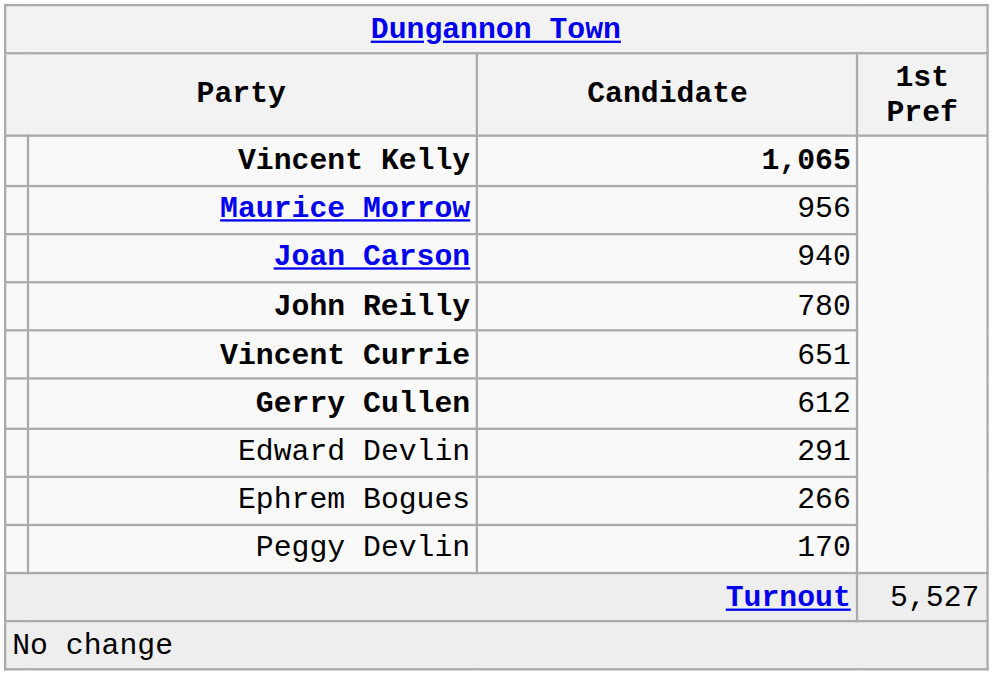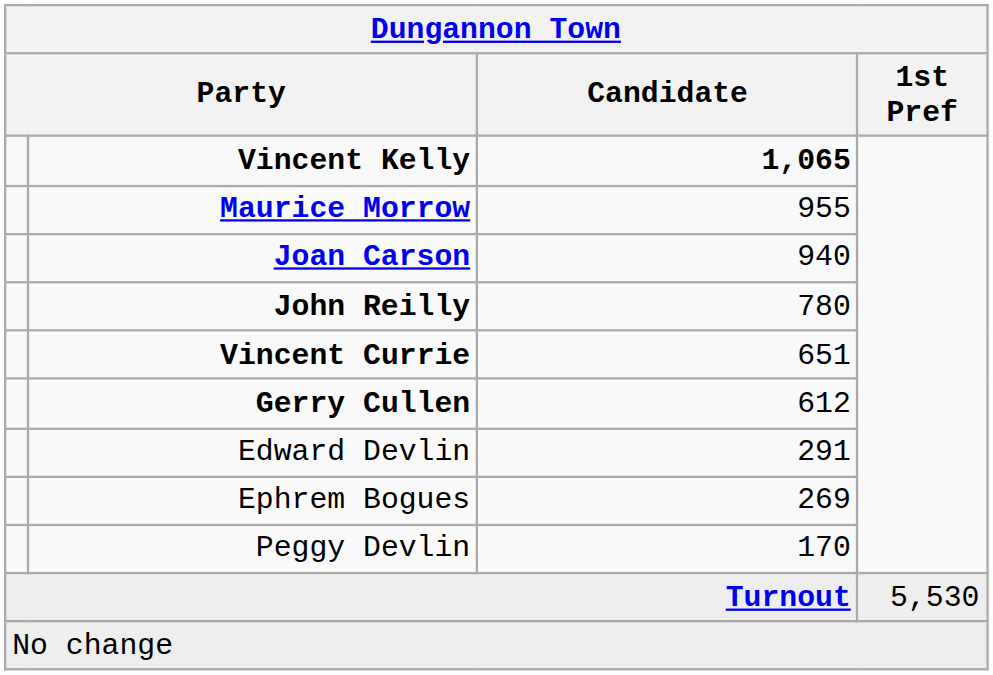 <table class="wikitable">
 <tr>
 <th colspan="4" align="center"><a href='#'>Dungannon Town</a></th>
 </tr>
 <tr>
 <th colspan="2" align="center" width=200>Party</th>
 <th width=160>Candidate</th>
 <th width=50>1st Pref</th>
 </tr>
 <tr>
 <td></td>
 <td align="right"><strong>Vincent Kelly</strong></td>
 <td align="right"><strong>1,065</strong></td>
 </tr>
 <tr>
 <td></td>
 <td align="right"><strong><a href='#'>Maurice Morrow</a></strong></td>
-<td align="right">956</td>
+<td align="right">955</td>
 </tr>
 <tr>
 <td></td>
 <td align="right"><strong><a href='#'>Joan Carson</a></strong></td>
 <td align="right">940</td>
 </tr>
 <tr>
 <td></td>
 <td align="right"><strong>John Reilly</strong></td>
 <td align="right">780</td>
 </tr>
 <tr>
 <td></td>
 <td align="right"><strong>Vincent Currie</strong></td>
 <td align="right">651</td>
 </tr>
 <tr>
 <td></td>
 <td align="right"><strong>Gerry Cullen</strong></td>
 <td align="right">612</td>
 </tr>
 <tr>
 <td></td>
 <td align="right">Edward Devlin</td>
 <td align="right">291</td>
 </tr>
 <tr>
 <td></td>
 <td align="right">Ephrem Bogues</td>
-<td align="right">266</td>
+<td align="right">269</td>
 </tr>
 <tr>
 <td></td>
 <td align="right">Peggy Devlin</td>
 <td align="right">170</td>
 </tr>
 <tr bgcolor="EEEEEE">
 <td colspan=3 align="right"><strong><a href='#'>Turnout</a></strong></td>
-<td align="right">5,527</td>
+<td align="right">5,530</td>
 </tr>
 <tr>
 <td colspan=4 bgcolor="EEEEEE">No change</td>
 </tr>
 </table>
